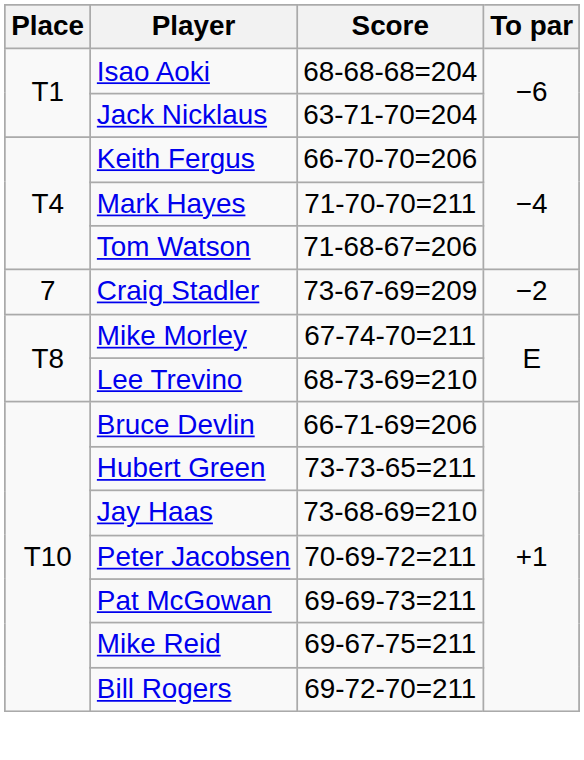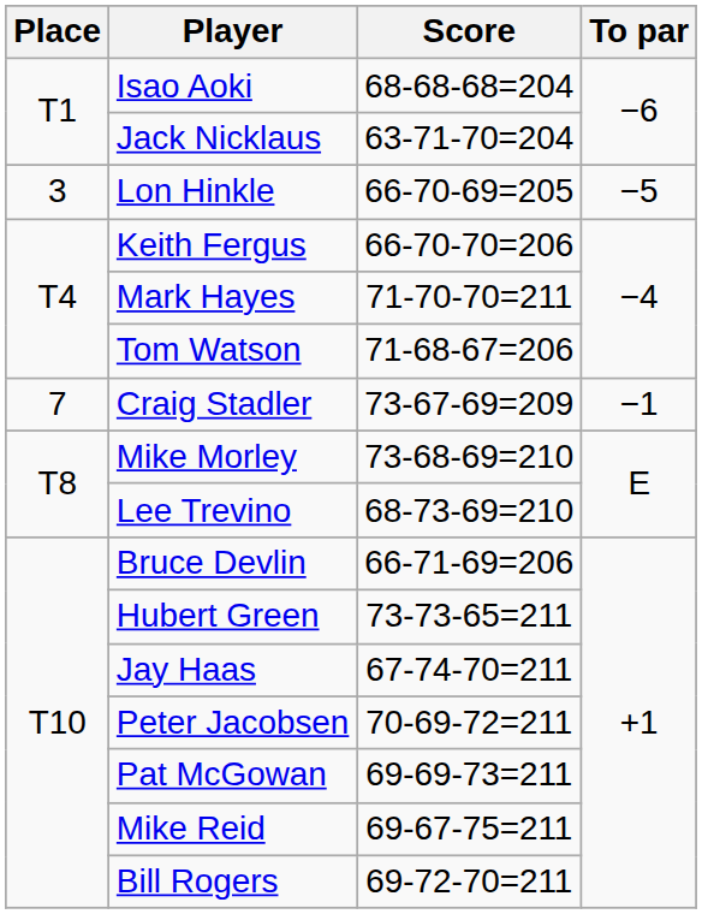 <table class="wikitable">
 <tr>
 <th>Place</th>
 <th>Player</th>
 <th>Score</th>
 <th>To par</th>
 </tr>
 <tr>
 <td rowspan="2" align=center>T1</td>
 <td> <a href='#'>Isao Aoki</a></td>
 <td align=center>68-68-68=204</td>
 <td rowspan="2" align=center>−6</td>
 </tr>
 <tr>
 <td> <a href='#'>Jack Nicklaus</a></td>
 <td align=center>63-71-70=204</td>
+</tr>
+<tr>
+<td align=center>3</td>
+<td> <a href='#'>Lon Hinkle</a></td>
+<td align=center>66-70-69=205</td>
+<td align=center>−5</td>
 </tr>
 <tr>
 <td rowspan="3" align=center>T4</td>
 <td> <a href='#'>Keith Fergus</a></td>
 <td align=center>66-70-70=206</td>
 <td rowspan="3" align=center>−4</td>
 </tr>
 <tr>
 <td> <a href='#'>Mark Hayes</a></td>
 <td align=center>71-70-70=211</td>
 </tr>
 <tr>
 <td> <a href='#'>Tom Watson</a></td>
 <td align=center>71-68-67=206</td>
 </tr>
 <tr>
 <td align=center>7</td>
 <td> <a href='#'>Craig Stadler</a></td>
 <td align=center>73-67-69=209</td>
-<td align=center>−2</td>
+<td align=center>−1</td>
 </tr>
 <tr>
 <td rowspan="2" align=center>T8</td>
 <td> <a href='#'>Mike Morley</a></td>
-<td align=center>67-74-70=211</td>
+<td align=center>73-68-69=210</td>
 <td rowspan="2" align=center>E</td>
 </tr>
 <tr>
 <td> <a href='#'>Lee Trevino</a></td>
 <td align=center>68-73-69=210</td>
 </tr>
 <tr>
 <td rowspan="7" align=center>T10</td>
 <td> <a href='#'>Bruce Devlin</a></td>
 <td align=center>66-71-69=206</td>
 <td rowspan="7" align=center>+1</td>
 </tr>
 <tr>
 <td> <a href='#'>Hubert Green</a></td>
 <td align=center>73-73-65=211</td>
 </tr>
 <tr>
 <td> <a href='#'>Jay Haas</a></td>
-<td align=center>73-68-69=210</td>
+<td align=center>67-74-70=211</td>
 </tr>
 <tr>
 <td> <a href='#'>Peter Jacobsen</a></td>
 <td align=center>70-69-72=211</td>
 </tr>
 <tr>
 <td> <a href='#'>Pat McGowan</a></td>
 <td align=center>69-69-73=211</td>
 </tr>
 <tr>
 <td> <a href='#'>Mike Reid</a></td>
 <td align=center>69-67-75=211</td>
 </tr>
 <tr>
 <td> <a href='#'>Bill Rogers</a></td>
 <td align=center>69-72-70=211</td>
 </tr>
 </table>
